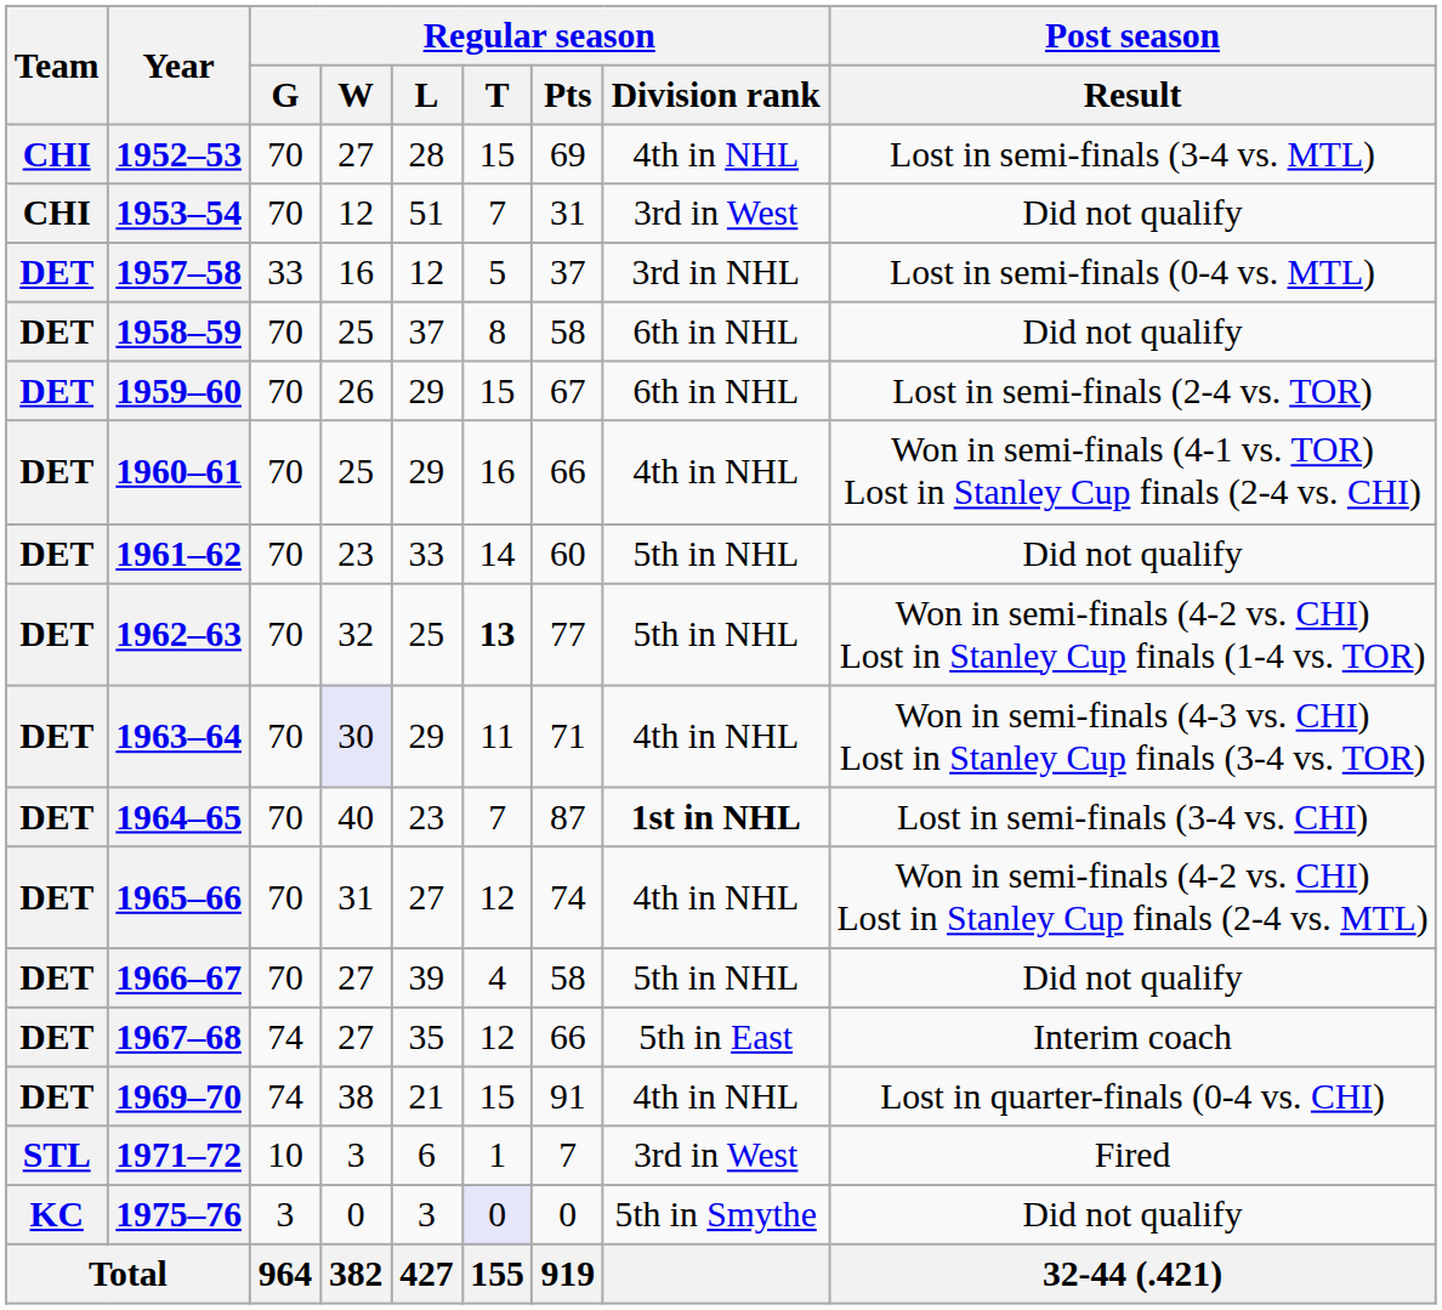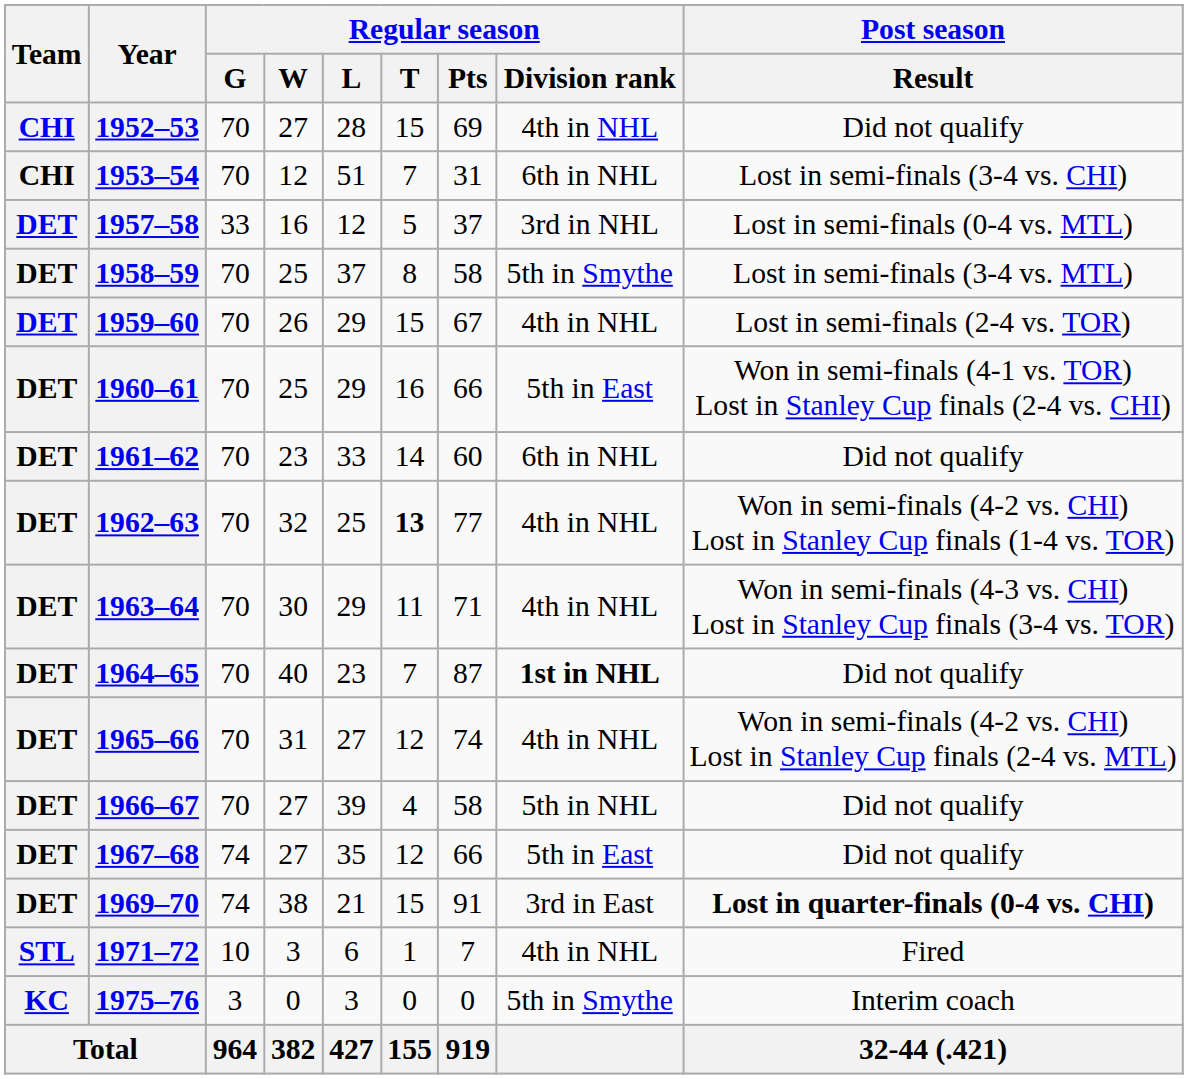 <table class="wikitable" style="font-size: 95%; text-align:center;">
 <tr>
 <th rowspan="2">Team</th>
 <th rowspan="2">Year</th>
 <th colspan="6"><a href='#'>Regular season</a></th>
 <th colspan="1"><a href='#'>Post season</a></th>
 </tr>
 <tr>
 <th>G</th>
 <th>W</th>
 <th>L</th>
 <th>T</th>
 <th>Pts</th>
 <th>Division rank</th>
 <th>Result</th>
 </tr>
 <tr>
 <th><a href='#'>CHI</a></th>
 <th><a href='#'>1952–53</a></th>
 <td>70</td>
 <td>27</td>
 <td>28</td>
 <td>15</td>
 <td>69</td>
 <td>4th in <a href='#'>NHL</a></td>
-<td>Lost in semi-finals (3-4 vs. <a href='#'>MTL</a>)</td>
+<td>Did not qualify</td>
 </tr>
 <tr>
 <th>CHI</th>
 <th><a href='#'>1953–54</a></th>
 <td>70</td>
 <td>12</td>
 <td>51</td>
 <td>7</td>
 <td>31</td>
-<td>3rd in <a href='#'>West</a></td>
-<td>Did not qualify</td>
+<td>6th in NHL</td>
+<td>Lost in semi-finals (3-4 vs. <a href='#'>CHI</a>)</td>
 </tr>
 <tr>
 <th><a href='#'>DET</a></th>
 <th><a href='#'>1957–58</a></th>
 <td>33</td>
 <td>16</td>
 <td>12</td>
 <td>5</td>
 <td>37</td>
 <td>3rd in NHL</td>
 <td>Lost in semi-finals (0-4 vs. <a href='#'>MTL</a>)</td>
 </tr>
 <tr>
 <th>DET</th>
 <th><a href='#'>1958–59</a></th>
 <td>70</td>
 <td>25</td>
 <td>37</td>
 <td>8</td>
 <td>58</td>
-<td>6th in NHL</td>
-<td>Did not qualify</td>
+<td>5th in <a href='#'>Smythe</a></td>
+<td>Lost in semi-finals (3-4 vs. <a href='#'>MTL</a>)</td>
 </tr>
 <tr>
 <th><a href='#'>DET</a></th>
 <th><a href='#'>1959–60</a></th>
 <td>70</td>
 <td>26</td>
 <td>29</td>
 <td>15</td>
 <td>67</td>
-<td>6th in NHL</td>
+<td>4th in NHL</td>
 <td>Lost in semi-finals (2-4 vs. <a href='#'>TOR</a>)</td>
 </tr>
 <tr>
 <th>DET</th>
 <th><a href='#'>1960–61</a></th>
 <td>70</td>
 <td>25</td>
 <td>29</td>
 <td>16</td>
 <td>66</td>
-<td>4th in NHL</td>
+<td>5th in <a href='#'>East</a></td>
 <td>Won in semi-finals (4-1 vs. <a href='#'>TOR</a>) <br> Lost in <a href='#'>Stanley Cup</a> finals (2-4 vs. <a href='#'>CHI</a>)</td>
 </tr>
 <tr>
 <th>DET</th>
 <th><a href='#'>1961–62</a></th>
 <td>70</td>
 <td>23</td>
 <td>33</td>
 <td>14</td>
 <td>60</td>
-<td>5th in NHL</td>
+<td>6th in NHL</td>
 <td>Did not qualify</td>
 </tr>
 <tr>
 <th>DET</th>
 <th><a href='#'>1962–63</a></th>
 <td>70</td>
 <td>32</td>
 <td>25</td>
 <td><strong>13</strong></td>
 <td>77</td>
-<td>5th in NHL</td>
+<td>4th in NHL</td>
 <td>Won in semi-finals (4-2 vs. <a href='#'>CHI</a>) <br> Lost in <a href='#'>Stanley Cup</a> finals (1-4 vs. <a href='#'>TOR</a>)</td>
 </tr>
 <tr>
 <th>DET</th>
 <th><a href='#'>1963–64</a></th>
 <td>70</td>
-<td style="background: lavender;">30</td>
+<td>30</td>
 <td>29</td>
 <td>11</td>
 <td>71</td>
 <td>4th in NHL</td>
 <td>Won in semi-finals (4-3 vs. <a href='#'>CHI</a>) <br> Lost in <a href='#'>Stanley Cup</a> finals (3-4 vs. <a href='#'>TOR</a>)</td>
 </tr>
 <tr>
 <th>DET</th>
 <th><a href='#'>1964–65</a></th>
 <td>70</td>
 <td>40</td>
 <td>23</td>
 <td>7</td>
 <td>87</td>
 <td><strong>1st in NHL</strong></td>
-<td>Lost in semi-finals (3-4 vs. <a href='#'>CHI</a>)</td>
+<td>Did not qualify</td>
 </tr>
 <tr>
 <th>DET</th>
 <th><a href='#'>1965–66</a></th>
 <td>70</td>
 <td>31</td>
 <td>27</td>
 <td>12</td>
 <td>74</td>
 <td>4th in NHL</td>
 <td>Won in semi-finals (4-2 vs. <a href='#'>CHI</a>) <br> Lost in <a href='#'>Stanley Cup</a> finals (2-4 vs. <a href='#'>MTL</a>)</td>
 </tr>
 <tr>
 <th>DET</th>
 <th><a href='#'>1966–67</a></th>
 <td>70</td>
 <td>27</td>
 <td>39</td>
 <td>4</td>
 <td>58</td>
 <td>5th in NHL</td>
 <td>Did not qualify</td>
 </tr>
 <tr>
 <th>DET</th>
 <th><a href='#'>1967–68</a></th>
 <td>74</td>
 <td>27</td>
 <td>35</td>
 <td>12</td>
 <td>66</td>
 <td>5th in <a href='#'>East</a></td>
-<td>Interim coach</td>
+<td>Did not qualify</td>
 </tr>
 <tr>
 <th>DET</th>
 <th><a href='#'>1969–70</a></th>
 <td>74</td>
 <td>38</td>
 <td>21</td>
 <td>15</td>
 <td>91</td>
-<td>4th in NHL</td>
-<td>Lost in quarter-finals (0-4 vs. <a href='#'>CHI</a>)</td>
+<td>3rd in East</td>
+<td><strong>Lost in quarter-finals (0-4 vs. <a href='#'>CHI</a>)</strong></td>
 </tr>
 <tr>
 <th><a href='#'>STL</a></th>
 <th><a href='#'>1971–72</a></th>
 <td>10</td>
 <td>3</td>
 <td>6</td>
 <td>1</td>
 <td>7</td>
-<td>3rd in <a href='#'>West</a></td>
+<td>4th in NHL</td>
 <td>Fired</td>
 </tr>
 <tr>
 <th><a href='#'>KC</a></th>
 <th><a href='#'>1975–76</a></th>
 <td>3</td>
 <td>0</td>
 <td>3</td>
-<td style="background: lavender;">0</td>
+<td>0</td>
 <td>0</td>
 <td>5th in <a href='#'>Smythe</a></td>
-<td>Did not qualify</td>
+<td>Interim coach</td>
 </tr>
 <tr>
 <th colspan="2">Total</th>
 <th>964</th>
 <th>382</th>
 <th>427</th>
 <th>155</th>
 <th>919</th>
 <th></th>
 <th>32-44 (.421)</th>
 </tr>
 </table>
